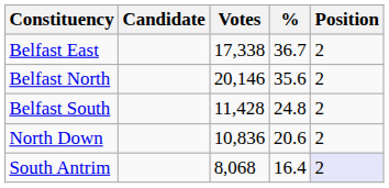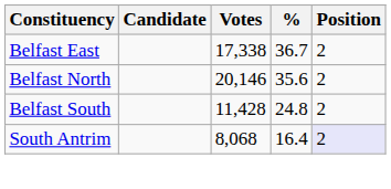 <table class="wikitable sortable">
 <tr>
 <th>Constituency</th>
 <th>Candidate</th>
 <th>Votes</th>
 <th>%</th>
 <th>Position</th>
 </tr>
 <tr>
 <td><a href='#'>Belfast East</a></td>
 <td></td>
 <td>17,338</td>
 <td>36.7</td>
 <td>2</td>
 </tr>
 <tr>
 <td><a href='#'>Belfast North</a></td>
 <td></td>
 <td>20,146</td>
 <td>35.6</td>
 <td>2</td>
 </tr>
 <tr>
 <td><a href='#'>Belfast South</a></td>
 <td></td>
 <td>11,428</td>
 <td>24.8</td>
 <td>2</td>
 </tr>
 <tr>
-<td><a href='#'>North Down</a></td>
-<td></td>
-<td>10,836</td>
-<td>20.6</td>
-<td>2</td>
-</tr>
-<tr>
 <td><a href='#'>South Antrim</a></td>
 <td></td>
 <td>8,068</td>
 <td>16.4</td>
 <td style="background: lavender;">2</td>
 </tr>
 </table>
